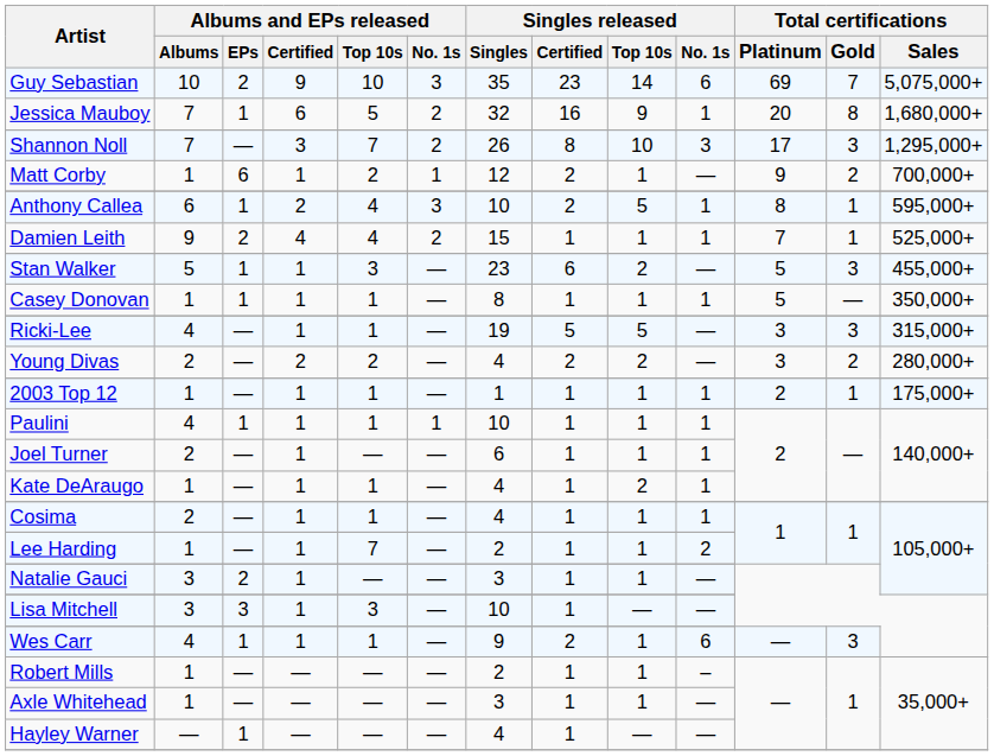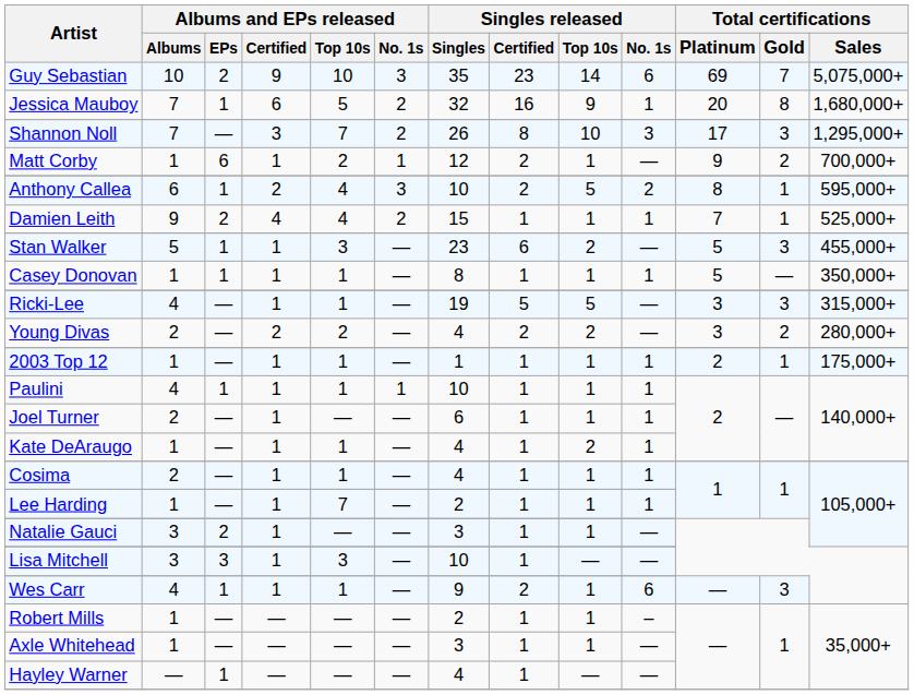 <table class="wikitable" style="text-align:center;">
 <tr>
 <th rowspan="2">Artist</th>
 <th colspan="5">Albums and EPs released</th>
 <th colspan="4">Singles released</th>
 <th colspan="3">Total certifications</th>
 </tr>
 <tr>
 <th><small>Albums</small></th>
 <th><small>EPs</small></th>
 <th><small>Certified</small></th>
 <th><small>Top 10s</small></th>
 <th><small>No. 1s</small></th>
 <th><small>Singles</small></th>
 <th><small>Certified</small></th>
 <th><small>Top 10s</small></th>
 <th><small>No. 1s</small></th>
 <th>Platinum</th>
 <th>Gold</th>
 <th>Sales</th>
 </tr>
 <tr style="background:#f0f8ff;">
 <td style="text-align:left;"><a href='#'>Guy Sebastian</a></td>
 <td>10</td>
 <td>2</td>
 <td>9</td>
 <td>10</td>
 <td>3</td>
 <td>35</td>
 <td>23</td>
 <td>14</td>
 <td>6</td>
 <td>69</td>
 <td>7</td>
 <td>5,075,000+</td>
 </tr>
 <tr>
 <td style="text-align:left;"><a href='#'>Jessica Mauboy</a></td>
 <td>7</td>
 <td>1</td>
 <td>6</td>
 <td>5</td>
 <td>2</td>
 <td>32</td>
 <td>16</td>
 <td>9</td>
 <td>1</td>
 <td>20</td>
 <td>8</td>
 <td>1,680,000+</td>
 </tr>
 <tr>
 </tr>
 <tr style="background:#f0f8ff;">
 <td style="text-align:left;"><a href='#'>Shannon Noll</a></td>
 <td>7</td>
 <td>—</td>
 <td>3</td>
 <td>7</td>
 <td>2</td>
 <td>26</td>
 <td>8</td>
 <td>10</td>
 <td>3</td>
 <td>17</td>
 <td>3</td>
 <td>1,295,000+</td>
 </tr>
 <tr>
 <td style="text-align:left;"><a href='#'>Matt Corby</a></td>
 <td>1</td>
 <td>6</td>
 <td>1</td>
 <td>2</td>
 <td>1</td>
 <td>12</td>
 <td>2</td>
 <td>1</td>
 <td>—</td>
 <td>9</td>
 <td>2</td>
 <td>700,000+</td>
 </tr>
 <tr>
 </tr>
 <tr style="background:#f0f8ff;">
 <td style="text-align:left;"><a href='#'>Anthony Callea</a></td>
 <td>6</td>
 <td>1</td>
 <td>2</td>
 <td>4</td>
 <td>3</td>
 <td>10</td>
 <td>2</td>
 <td>5</td>
-<td>1</td>
+<td>2</td>
 <td>8</td>
 <td>1</td>
 <td>595,000+</td>
 </tr>
 <tr>
 <td style="text-align:left;"><a href='#'>Damien Leith</a></td>
 <td>9</td>
 <td>2</td>
 <td>4</td>
 <td>4</td>
 <td>2</td>
 <td>15</td>
 <td>1</td>
 <td>1</td>
 <td>1</td>
 <td>7</td>
 <td>1</td>
 <td>525,000+</td>
 </tr>
 <tr>
 </tr>
 <tr style="background:#f0f8ff;">
 <td style="text-align:left;"><a href='#'>Stan Walker</a></td>
 <td>5</td>
 <td>1</td>
 <td>1</td>
 <td>3</td>
 <td>—</td>
 <td>23</td>
 <td>6</td>
 <td>2</td>
 <td>—</td>
 <td>5</td>
 <td>3</td>
 <td>455,000+</td>
 </tr>
 <tr>
 <td style="text-align:left;"><a href='#'>Casey Donovan</a></td>
 <td>1</td>
 <td>1</td>
 <td>1</td>
 <td>1</td>
 <td>—</td>
 <td>8</td>
 <td>1</td>
 <td>1</td>
 <td>1</td>
 <td>5</td>
 <td>—</td>
 <td>350,000+</td>
 </tr>
 <tr>
 </tr>
 <tr style="background:#f0f8ff;">
 <td style="text-align:left;"><a href='#'>Ricki-Lee</a></td>
 <td>4</td>
 <td>—</td>
 <td>1</td>
 <td>1</td>
 <td>—</td>
 <td>19</td>
 <td>5</td>
 <td>5</td>
 <td>—</td>
 <td>3</td>
 <td>3</td>
 <td>315,000+</td>
 </tr>
 <tr>
 <td style="text-align:left;"><a href='#'>Young Divas</a></td>
 <td>2</td>
 <td>—</td>
 <td>2</td>
 <td>2</td>
 <td>—</td>
 <td>4</td>
 <td>2</td>
 <td>2</td>
 <td>—</td>
 <td>3</td>
 <td>2</td>
 <td>280,000+</td>
 </tr>
 <tr>
 </tr>
 <tr style="background:#f0f8ff;">
 <td style="text-align:left;"><a href='#'>2003 Top 12</a></td>
 <td>1</td>
 <td>—</td>
 <td>1</td>
 <td>1</td>
 <td>—</td>
 <td>1</td>
 <td>1</td>
 <td>1</td>
 <td>1</td>
 <td>2</td>
 <td>1</td>
 <td>175,000+</td>
 </tr>
 <tr>
 <td style="text-align:left;"><a href='#'>Paulini</a></td>
 <td>4</td>
 <td>1</td>
 <td>1</td>
 <td>1</td>
 <td>1</td>
 <td>10</td>
 <td>1</td>
 <td>1</td>
 <td>1</td>
 <td rowspan="3">2</td>
 <td rowspan="3">—</td>
 <td rowspan="3">140,000+</td>
 </tr>
 <tr>
 <td style="text-align:left;"><a href='#'>Joel Turner</a></td>
 <td>2</td>
 <td>—</td>
 <td>1</td>
 <td>—</td>
 <td>—</td>
 <td>6</td>
 <td>1</td>
 <td>1</td>
 <td>1</td>
 </tr>
 <tr>
 <td style="text-align:left;"><a href='#'>Kate DeAraugo</a></td>
 <td>1</td>
 <td>—</td>
 <td>1</td>
 <td>1</td>
 <td>—</td>
 <td>4</td>
 <td>1</td>
 <td>2</td>
 <td>1</td>
 </tr>
 <tr>
 </tr>
 <tr style="background:#f0f8ff;">
 <td style="text-align:left;"><a href='#'>Cosima</a></td>
 <td>2</td>
 <td>—</td>
 <td>1</td>
 <td>1</td>
 <td>—</td>
 <td>4</td>
 <td>1</td>
 <td>1</td>
 <td>1</td>
 <td rowspan="4">1</td>
 <td rowspan="4">1</td>
 <td rowspan="5">105,000+</td>
 </tr>
 <tr>
 </tr>
 <tr style="background:#f0f8ff;">
 <td style="text-align:left;"><a href='#'>Lee Harding</a></td>
 <td>1</td>
 <td>—</td>
 <td>1</td>
 <td>7</td>
 <td>—</td>
 <td>2</td>
 <td>1</td>
 <td>1</td>
-<td>2</td>
+<td>1</td>
 </tr>
 <tr>
 </tr>
 <tr style="background:#f0f8ff;">
 <td style="text-align:left;"><a href='#'>Natalie Gauci</a></td>
 <td>3</td>
 <td>2</td>
 <td>1</td>
 <td>—</td>
 <td>—</td>
 <td>3</td>
 <td>1</td>
 <td>1</td>
 <td>—</td>
 </tr>
 <tr>
 </tr>
 <tr style="background:#f0f8ff;">
 <td style="text-align:left;"><a href='#'>Lisa Mitchell</a></td>
 <td>3</td>
 <td>3</td>
 <td>1</td>
 <td>3</td>
 <td>—</td>
 <td>10</td>
 <td>1</td>
 <td>—</td>
 <td>—</td>
 </tr>
 <tr>
 </tr>
 <tr style="background:#f0f8ff;">
 <td style="text-align:left;"><a href='#'>Wes Carr</a></td>
 <td>4</td>
 <td>1</td>
 <td>1</td>
 <td>1</td>
 <td>—</td>
 <td>9</td>
 <td>2</td>
 <td>1</td>
 <td>6</td>
 <td>—</td>
 <td>3</td>
 </tr>
 <tr>
 <td style="text-align:left;"><a href='#'>Robert Mills</a></td>
 <td>1</td>
 <td>—</td>
 <td>—</td>
 <td>—</td>
 <td>—</td>
 <td>2</td>
 <td>1</td>
 <td>1</td>
 <td>–</td>
 <td rowspan="3">—</td>
 <td rowspan="3">1</td>
 <td rowspan="3">35,000+</td>
 </tr>
 <tr>
 <td style="text-align:left;"><a href='#'>Axle Whitehead</a></td>
 <td>1</td>
 <td>—</td>
 <td>—</td>
 <td>—</td>
 <td>—</td>
 <td>3</td>
 <td>1</td>
 <td>1</td>
 <td>—</td>
 </tr>
 <tr>
 <td style="text-align:left;"><a href='#'>Hayley Warner</a></td>
 <td>—</td>
 <td>1</td>
 <td>—</td>
 <td>—</td>
 <td>—</td>
 <td>4</td>
 <td>1</td>
 <td>—</td>
 <td>—</td>
 </tr>
 <tr>
 </tr>
 </table>
